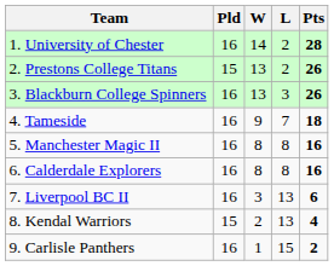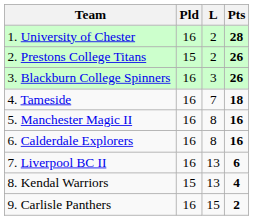 <table class="wikitable" style="text-align: center;">
 <tr>
 <th style="width:200px;">Team</th>
 <th style="width:20px;" abbr="Played">Pld</th>
-<th style="width:20px;" abbr="Won">W</th>
 <th style="width:20px;" abbr="Lost">L</th>
 <th style="width:20px;" abbr="Points">Pts</th>
 </tr>
 <tr style="background:#cfc;">
 <td style="text-align:left;">1. <a href='#'>University of Chester</a></td>
 <td>16</td>
-<td>14</td>
 <td>2</td>
 <td><strong>28</strong></td>
 </tr>
 <tr style="background:#cfc;">
 <td style="text-align:left;">2. <a href='#'>Prestons College Titans</a></td>
 <td>15</td>
-<td>13</td>
 <td>2</td>
 <td><strong>26</strong></td>
 </tr>
 <tr style="background:#cfc;">
 <td style="text-align:left;">3. <a href='#'>Blackburn College Spinners</a></td>
 <td>16</td>
-<td>13</td>
 <td>3</td>
 <td><strong>26</strong></td>
 </tr>
 <tr style="background: ;">
 <td style="text-align:left;">4. <a href='#'>Tameside</a></td>
 <td>16</td>
-<td>9</td>
 <td>7</td>
 <td><strong>18</strong></td>
 </tr>
 <tr style="background: ;">
 <td style="text-align:left;">5. <a href='#'>Manchester Magic II</a></td>
 <td>16</td>
 <td>8</td>
-<td>8</td>
 <td><strong>16</strong></td>
 </tr>
 <tr style="background: ;">
 <td style="text-align:left;">6. <a href='#'>Calderdale Explorers</a></td>
 <td>16</td>
 <td>8</td>
-<td>8</td>
 <td><strong>16</strong></td>
 </tr>
 <tr style="background: ;">
 <td style="text-align:left;">7. <a href='#'>Liverpool BC II</a></td>
 <td>16</td>
-<td>3</td>
 <td>13</td>
 <td><strong>6</strong></td>
 </tr>
 <tr style="background: ;">
 <td style="text-align:left;">8. Kendal Warriors</td>
 <td>15</td>
-<td>2</td>
 <td>13</td>
 <td><strong>4</strong></td>
 </tr>
 <tr style="background: ;">
 <td style="text-align:left;">9. Carlisle Panthers</td>
 <td>16</td>
-<td>1</td>
 <td>15</td>
 <td><strong>2</strong></td>
 </tr>
 </table>
